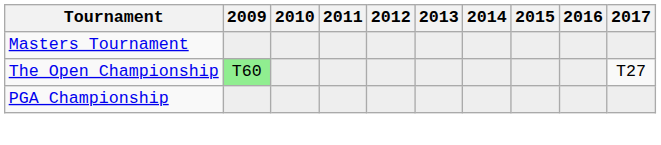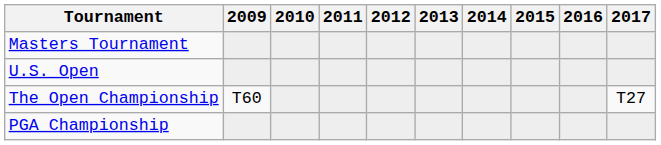 <table class="wikitable" style="font-size:95%;text-align:center;">
 <tr>
 <th>Tournament</th>
 <th>2009</th>
 <th>2010</th>
 <th>2011</th>
 <th>2012</th>
 <th>2013</th>
 <th>2014</th>
 <th>2015</th>
 <th>2016</th>
 <th>2017</th>
 </tr>
 <tr>
 <td align=left><a href='#'>Masters Tournament</a></td>
 <td style="background:#eeeeee;"></td>
 <td style="background:#eeeeee;"></td>
 <td style="background:#eeeeee;"></td>
 <td style="background:#eeeeee;"></td>
 <td style="background:#eeeeee;"></td>
 <td style="background:#eeeeee;"></td>
 <td style="background:#eeeeee;"></td>
 <td style="background:#eeeeee;"></td>
 <td style="background:#eeeeee;"></td>
 </tr>
 <tr>
+<td align=left><a href='#'>U.S. Open</a></td>
+<td style="background:#eeeeee;"></td>
+<td style="background:#eeeeee;"></td>
+<td style="background:#eeeeee;"></td>
+<td style="background:#eeeeee;"></td>
+<td style="background:#eeeeee;"></td>
+<td style="background:#eeeeee;"></td>
+<td style="background:#eeeeee;"></td>
+<td style="background:#eeeeee;"></td>
+<td style="background:#eeeeee;"></td>
+</tr>
+<tr>
 <td align=left><a href='#'>The Open Championship</a></td>
-<td style="background: lightgreen;">T60</td>
+<td>T60</td>
 <td style="background:#eeeeee;"></td>
 <td style="background:#eeeeee;"></td>
 <td style="background:#eeeeee;"></td>
 <td style="background:#eeeeee;"></td>
 <td style="background:#eeeeee;"></td>
 <td style="background:#eeeeee;"></td>
 <td style="background:#eeeeee;"></td>
 <td>T27</td>
 </tr>
 <tr>
 <td align=left><a href='#'>PGA Championship</a></td>
 <td style="background:#eeeeee;"></td>
 <td style="background:#eeeeee;"></td>
 <td style="background:#eeeeee;"></td>
 <td style="background:#eeeeee;"></td>
 <td style="background:#eeeeee;"></td>
 <td style="background:#eeeeee;"></td>
 <td style="background:#eeeeee;"></td>
 <td style="background:#eeeeee;"></td>
 <td style="background:#eeeeee;"></td>
 </tr>
 </table>
